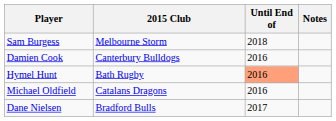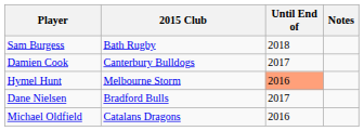 <table class="wikitable" style="font-size:90%">
 <tr style="background:#efefef;">
 <th style="width:120px;">Player</th>
 <th style="width:210px;">2015 Club</th>
 <th style="width:70px;">Until End of</th>
 <th style="width:40px;">Notes</th>
 </tr>
 <tr>
 <td><a href='#'>Sam Burgess</a></td>
-<td> <a href='#'>Melbourne Storm</a></td>
+<td><a href='#'>Bath Rugby</a></td>
 <td>2018</td>
 <td></td>
 </tr>
 <tr>
 <td><a href='#'>Damien Cook</a></td>
 <td> <a href='#'>Canterbury Bulldogs</a></td>
-<td>2016</td>
+<td>2017</td>
 <td></td>
 </tr>
 <tr>
 <td><a href='#'>Hymel Hunt</a></td>
-<td><a href='#'>Bath Rugby</a></td>
+<td> <a href='#'>Melbourne Storm</a></td>
 <td style="background: lightsalmon;">2016</td>
+<td></td>
+</tr>
+<tr>
+<td><a href='#'>Dane Nielsen</a></td>
+<td> <a href='#'>Bradford Bulls</a></td>
+<td>2017</td>
 <td></td>
 </tr>
 <tr>
 <td><a href='#'>Michael Oldfield</a></td>
 <td> <a href='#'>Catalans Dragons</a></td>
 <td>2016</td>
 <td></td>
 </tr>
-<tr>
-<td><a href='#'>Dane Nielsen</a></td>
-<td> <a href='#'>Bradford Bulls</a></td>
-<td>2017</td>
-<td></td>
-</tr>
 </table>
